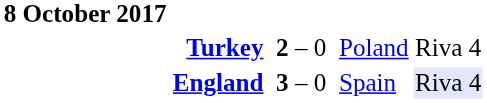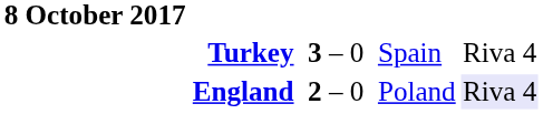 <table>
 <tr>
 <td><strong>8 October 2017</strong></td>
 </tr>
 <tr>
 <td></td>
 <td align=right><strong><a href='#'>Turkey</a></strong></td>
 <td></td>
-<td><strong>2</strong> – 0</td>
+<td><strong>3</strong> – 0</td>
 <td></td>
-<td><a href='#'>Poland</a></td>
+<td><a href='#'>Spain</a></td>
 <td>Riva 4</td>
 <td></td>
 </tr>
 <tr>
 <td></td>
 <td align=right><strong><a href='#'>England</a></strong></td>
 <td></td>
-<td><strong>3</strong> – 0</td>
+<td><strong>2</strong> – 0</td>
 <td></td>
-<td><a href='#'>Spain</a></td>
+<td><a href='#'>Poland</a></td>
 <td style="background: lavender;">Riva 4</td>
 <td></td>
 </tr>
 </table>
